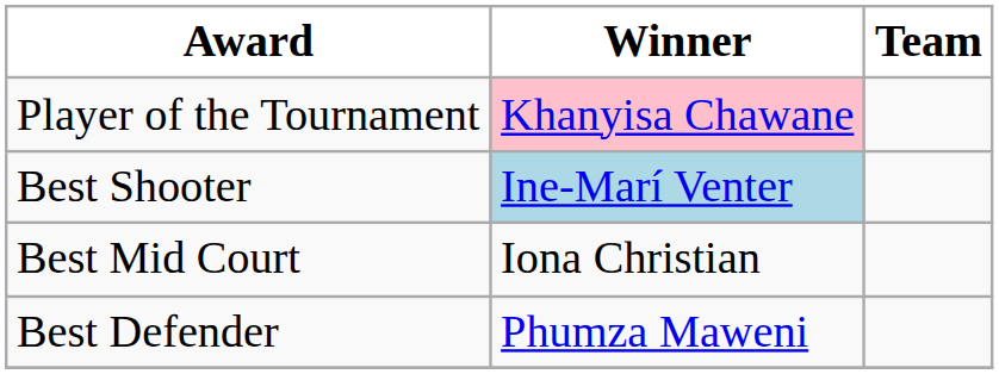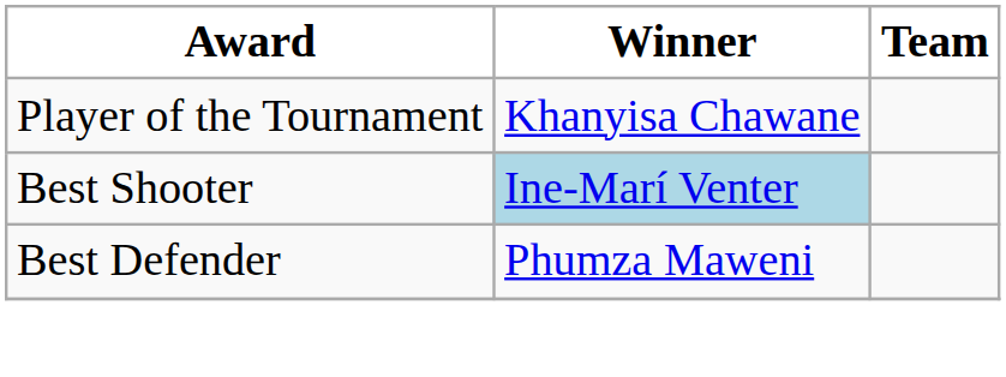 <table class="wikitable collapsible">
 <tr>
 <th style="background:white;">Award</th>
 <th style="background:white;">Winner</th>
 <th style="background:white;">Team</th>
 </tr>
 <tr>
 <td>Player of the Tournament</td>
-<td style="background: pink;"><a href='#'>Khanyisa Chawane</a></td>
+<td><a href='#'>Khanyisa Chawane</a></td>
 <td></td>
 </tr>
 <tr>
 <td>Best Shooter</td>
 <td style="background: lightblue;"><a href='#'>Ine-Marí Venter</a></td>
-<td></td>
-</tr>
-<tr>
-<td>Best Mid Court</td>
-<td>Iona Christian</td>
 <td></td>
 </tr>
 <tr>
 <td>Best Defender</td>
 <td><a href='#'>Phumza Maweni</a></td>
 <td></td>
 </tr>
 <tr>
 </tr>
 </table>
